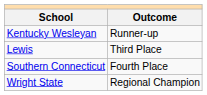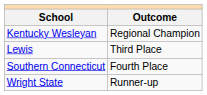 <table class="wikitable" style="float:left; margin-right:1em;">
 <tr>
 <th colspan="3" style="background:#ffdead;"></th>
 </tr>
 <tr>
 <th>School</th>
 <th>Outcome</th>
 </tr>
 <tr>
 <td><a href='#'>Kentucky Wesleyan</a></td>
-<td>Runner-up</td>
+<td>Regional Champion</td>
 </tr>
 <tr>
 <td><a href='#'>Lewis</a></td>
 <td>Third Place</td>
 </tr>
 <tr>
 <td><a href='#'>Southern Connecticut</a></td>
 <td>Fourth Place</td>
 </tr>
 <tr>
 <td><a href='#'>Wright State</a></td>
-<td>Regional Champion</td>
+<td>Runner-up</td>
 </tr>
 </table>
